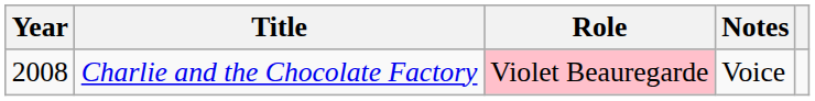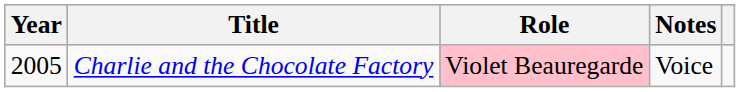 <table class="wikitable sortable">
 <tr>
 <th>Year</th>
 <th>Title</th>
 <th>Role</th>
 <th class="unsortable">Notes</th>
 <th class="unsortable"></th>
 </tr>
 <tr>
-<td>2008</td>
+<td>2005</td>
 <td><em><a href='#'>Charlie and the Chocolate Factory</a></em></td>
 <td style="background: pink;">Violet Beauregarde</td>
 <td>Voice</td>
 <td></td>
 </tr>
 </table>
